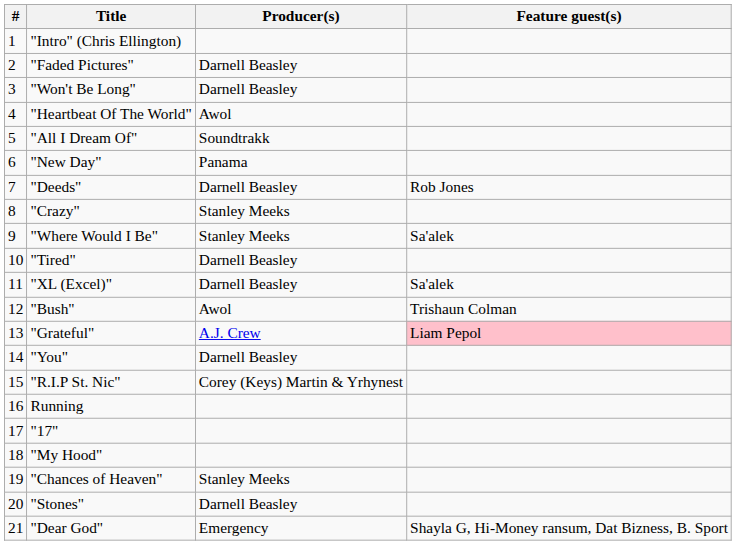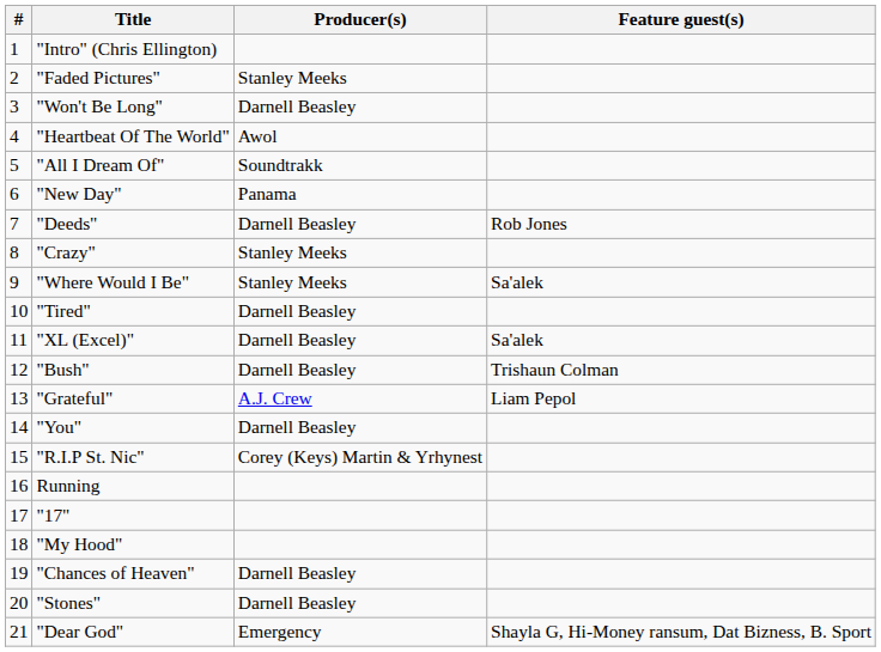 <table class="wikitable">
 <tr>
 <th style="text-align:center;">#</th>
 <th style="text-align:center;">Title</th>
 <th style="text-align:center;">Producer(s)</th>
 <th style="text-align:center;">Feature guest(s)</th>
 </tr>
 <tr>
 <td>1</td>
 <td>"Intro" (Chris Ellington)</td>
 <td></td>
 <td></td>
 </tr>
 <tr>
 <td>2</td>
 <td>"Faded Pictures"</td>
-<td>Darnell Beasley</td>
+<td>Stanley Meeks</td>
 <td></td>
 </tr>
 <tr>
 <td>3</td>
 <td>"Won't Be Long"</td>
 <td>Darnell Beasley</td>
 <td></td>
 </tr>
 <tr>
 <td>4</td>
 <td>"Heartbeat Of The World"</td>
 <td>Awol</td>
 <td></td>
 </tr>
 <tr>
 <td>5</td>
 <td>"All I Dream Of"</td>
 <td>Soundtrakk</td>
 <td></td>
 </tr>
 <tr>
 <td>6</td>
 <td>"New Day"</td>
 <td>Panama</td>
 <td></td>
 </tr>
 <tr>
 <td>7</td>
 <td>"Deeds"</td>
 <td>Darnell Beasley</td>
 <td>Rob Jones</td>
 </tr>
 <tr>
 <td>8</td>
 <td>"Crazy"</td>
 <td>Stanley Meeks</td>
 <td></td>
 </tr>
 <tr>
 <td>9</td>
 <td>"Where Would I Be"</td>
 <td>Stanley Meeks</td>
 <td>Sa'alek</td>
 </tr>
 <tr>
 <td>10</td>
 <td>"Tired"</td>
 <td>Darnell Beasley</td>
 <td></td>
 </tr>
 <tr>
 <td>11</td>
 <td>"XL (Excel)"</td>
 <td>Darnell Beasley</td>
 <td>Sa'alek</td>
 </tr>
 <tr>
 <td>12</td>
 <td>"Bush"</td>
-<td>Awol</td>
+<td>Darnell Beasley</td>
 <td>Trishaun Colman</td>
 </tr>
 <tr>
 <td>13</td>
 <td>"Grateful"</td>
 <td><a href='#'>A.J. Crew</a></td>
-<td style="background: pink;">Liam Pepol</td>
+<td>Liam Pepol</td>
 </tr>
 <tr>
 <td>14</td>
 <td>"You"</td>
 <td>Darnell Beasley</td>
 <td></td>
 </tr>
 <tr>
 <td>15</td>
 <td>"R.I.P St. Nic"</td>
 <td>Corey (Keys) Martin & Yrhynest</td>
 <td></td>
 </tr>
 <tr>
 <td>16</td>
 <td>Running</td>
 <td></td>
 <td></td>
 </tr>
 <tr>
 <td>17</td>
 <td>"17"</td>
 <td></td>
 <td></td>
 </tr>
 <tr>
 <td>18</td>
 <td>"My Hood"</td>
 <td></td>
 <td></td>
 </tr>
 <tr>
 <td>19</td>
 <td>"Chances of Heaven"</td>
-<td>Stanley Meeks</td>
+<td>Darnell Beasley</td>
 <td></td>
 </tr>
 <tr>
 <td>20</td>
 <td>"Stones"</td>
 <td>Darnell Beasley</td>
 <td></td>
 </tr>
 <tr>
 <td>21</td>
 <td>"Dear God"</td>
 <td>Emergency</td>
 <td>Shayla G, Hi-Money ransum, Dat Bizness, B. Sport</td>
 </tr>
 </table>
